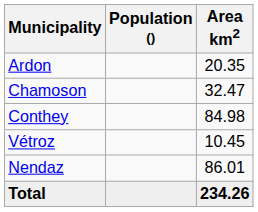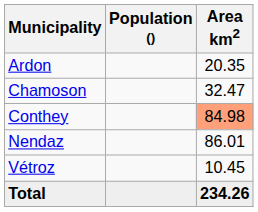 <table class="wikitable">
 <tr>
 <th>Municipality</th>
 <th>Population<br><small>()</small></th>
 <th>Area <br>km<sup>2</sup></th>
 </tr>
 <tr>
 <td><a href='#'>Ardon</a></td>
 <td align="center"></td>
 <td align="center">20.35</td>
 </tr>
 <tr>
 <td><a href='#'>Chamoson</a></td>
 <td align="center"></td>
 <td align="center">32.47</td>
 </tr>
 <tr>
 <td><a href='#'>Conthey</a></td>
 <td align="center"></td>
-<td align="center">84.98</td>
+<td align="center" style="background: lightsalmon;">84.98</td>
+</tr>
+<tr>
+<td><a href='#'>Nendaz</a></td>
+<td align="center"></td>
+<td align="center">86.01</td>
 </tr>
 <tr>
 <td><a href='#'>Vétroz</a></td>
 <td align="center"></td>
 <td align="center">10.45</td>
 </tr>
 <tr>
-<td><a href='#'>Nendaz</a></td>
-<td align="center"></td>
-<td align="center">86.01</td>
-</tr>
-<tr>
 <td bgcolor="#EFEFEF"><strong>Total</strong></td>
 <td bgcolor="#EFEFEF" align="center"></td>
 <td bgcolor="#EFEFEF" align="center"><strong>234.26</strong></td>
 </tr>
 </table>
